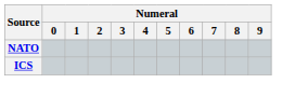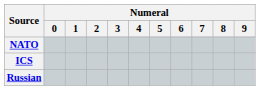 <table class="wikitable">
 <tr>
 <th rowspan="2">Source</th>
 <th colspan="10">Numeral</th>
 </tr>
 <tr>
 <th>0</th>
 <th>1</th>
 <th>2</th>
 <th>3</th>
 <th>4</th>
 <th>5</th>
 <th>6</th>
 <th>7</th>
 <th>8</th>
 <th>9</th>
 </tr>
 <tr>
 <th><a href='#'>NATO</a></th>
 <td style="text-align: center; background-color: #c8d0d4; padding-left: 1em; padding-right: 1em;"></td>
 <td style="text-align: center; background-color: #c8d0d4; padding-left: 1em; padding-right: 1em;"></td>
 <td style="text-align: center; background-color: #c8d0d4; padding-left: 1em; padding-right: 1em;"></td>
 <td style="text-align: center; background-color: #c8d0d4; padding-left: 1em; padding-right: 1em;"></td>
 <td style="text-align: center; background-color: #c8d0d4; padding-left: 1em; padding-right: 1em;"></td>
 <td style="text-align: center; background-color: #c8d0d4; padding-left: 1em; padding-right: 1em;"></td>
 <td style="text-align: center; background-color: #c8d0d4; padding-left: 1em; padding-right: 1em;"></td>
 <td style="text-align: center; background-color: #c8d0d4; padding-left: 1em; padding-right: 1em;"></td>
 <td style="text-align: center; background-color: #c8d0d4; padding-left: 1em; padding-right: 1em;"></td>
 <td style="text-align: center; background-color: #c8d0d4; padding-left: 1em; padding-right: 1em;"></td>
 </tr>
 <tr>
 <th><a href='#'>ICS</a></th>
 <td style="text-align: center; background-color: #c8d0d4; padding-left: 1em; padding-right: 1em;"></td>
 <td style="text-align: center; background-color: #c8d0d4; padding-left: 1em; padding-right: 1em;"></td>
 <td style="text-align: center; background-color: #c8d0d4; padding-left: 1em; padding-right: 1em;"></td>
 <td style="text-align: center; background-color: #c8d0d4; padding-left: 1em; padding-right: 1em;"></td>
 <td style="text-align: center; background-color: #c8d0d4; padding-left: 1em; padding-right: 1em;"></td>
 <td style="text-align: center; background-color: #c8d0d4; padding-left: 1em; padding-right: 1em;"></td>
 <td style="text-align: center; background-color: #c8d0d4; padding-left: 1em; padding-right: 1em;"></td>
 <td style="text-align: center; background-color: #c8d0d4; padding-left: 1em; padding-right: 1em;"></td>
 <td style="text-align: center; background-color: #c8d0d4; padding-left: 1em; padding-right: 1em;"></td>
 <td style="text-align: center; background-color: #c8d0d4; padding-left: 1em; padding-right: 1em;"></td>
 </tr>
+<tr>
+<th><a href='#'>Russian</a></th>
+<td style="text-align: center; background-color: #c8d0d4; padding-left: 1em; padding-right: 1em;"></td>
+<td style="text-align: center; background-color: #c8d0d4; padding-left: 1em; padding-right: 1em;"></td>
+<td style="text-align: center; background-color: #c8d0d4; padding-left: 1em; padding-right: 1em;"></td>
+<td style="text-align: center; background-color: #c8d0d4; padding-left: 1em; padding-right: 1em;"></td>
+<td style="text-align: center; background-color: #c8d0d4; padding-left: 1em; padding-right: 1em;"></td>
+<td style="text-align: center; background-color: #c8d0d4; padding-left: 1em; padding-right: 1em;"></td>
+<td style="text-align: center; background-color: #c8d0d4; padding-left: 1em; padding-right: 1em;"></td>
+<td style="text-align: center; background-color: #c8d0d4; padding-left: 1em; padding-right: 1em;"></td>
+<td style="text-align: center; background-color: #c8d0d4; padding-left: 1em; padding-right: 1em;"></td>
+<td style="text-align: center; background-color: #c8d0d4; padding-left: 1em; padding-right: 1em;"></td>
+</tr>
 </table>
